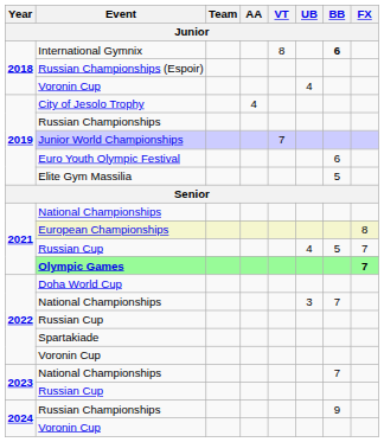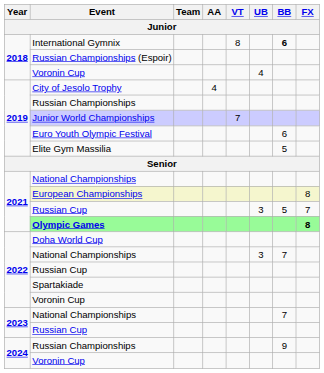 <table class="wikitable" style="text-align:center; font-size:95%;">
 <tr>
 <th align="center">Year</th>
 <th align="center">Event</th>
 <th style="width:30px;">Team</th>
 <th style="width:30px;">AA</th>
 <th style="width:30px;"><a href='#'>VT</a></th>
 <th style="width:30px;"><a href='#'>UB</a></th>
 <th style="width:30px;"><a href='#'>BB</a></th>
 <th style="width:30px;"><a href='#'>FX</a></th>
 </tr>
 <tr>
 <th colspan="8"><strong>Junior</strong></th>
 </tr>
 <tr>
 <td rowspan="3"><strong><a href='#'>2018</a></strong></td>
 <td align=left>International Gymnix</td>
 <td></td>
 <td></td>
 <td>8</td>
 <td></td>
 <td><strong>6</strong></td>
 <td></td>
 </tr>
 <tr>
 <td align=left><a href='#'>Russian Championships</a> (Espoir)</td>
 <td></td>
 <td></td>
 <td></td>
 <td></td>
 <td></td>
 <td></td>
 </tr>
 <tr>
 <td align=left><a href='#'>Voronin Cup</a></td>
 <td></td>
 <td></td>
 <td></td>
 <td>4</td>
 <td></td>
 <td></td>
 </tr>
 <tr>
 <td rowspan="5"><strong><a href='#'>2019</a></strong></td>
 <td align=left><a href='#'>City of Jesolo Trophy</a></td>
 <td></td>
 <td>4</td>
 <td></td>
 <td></td>
 <td></td>
 <td></td>
 </tr>
 <tr>
 <td align=left>Russian Championships</td>
 <td></td>
 <td></td>
 <td></td>
 <td></td>
 <td></td>
 <td></td>
 </tr>
 <tr style="background:#ccf;">
 <td align=left><a href='#'>Junior World Championships</a></td>
 <td></td>
 <td></td>
 <td>7</td>
 <td></td>
 <td></td>
 <td></td>
 </tr>
 <tr>
 <td align=left><a href='#'>Euro Youth Olympic Festival</a></td>
 <td></td>
 <td></td>
 <td></td>
 <td></td>
 <td>6</td>
 <td></td>
 </tr>
 <tr>
 <td align=left>Elite Gym Massilia</td>
 <td></td>
 <td></td>
 <td></td>
 <td></td>
 <td>5</td>
 <td></td>
 </tr>
 <tr>
 <th colspan="8"><strong>Senior</strong></th>
 </tr>
 <tr>
 <td rowspan="4"><strong><a href='#'>2021</a></strong></td>
 <td align=left><a href='#'>National Championships</a></td>
 <td></td>
 <td></td>
 <td></td>
 <td></td>
 <td></td>
 <td></td>
 </tr>
 <tr bgcolor=#F5F6CE>
 <td align=left><a href='#'>European Championships</a></td>
 <td></td>
 <td></td>
 <td></td>
 <td></td>
 <td></td>
 <td>8</td>
 </tr>
 <tr>
 <td align=left><a href='#'>Russian Cup</a></td>
 <td></td>
 <td></td>
 <td></td>
-<td>4</td>
+<td>3</td>
 <td>5</td>
 <td>7</td>
 </tr>
 <tr bgcolor=98FB98>
 <td align=left><strong><a href='#'>Olympic Games</a></strong></td>
 <td></td>
 <td></td>
 <td></td>
 <td></td>
 <td></td>
-<td><strong>7</strong></td>
+<td><strong>8</strong></td>
 </tr>
 <tr>
 <td rowspan="5"><strong><a href='#'>2022</a></strong></td>
 <td align=left><a href='#'>Doha World Cup</a></td>
 <td></td>
 <td></td>
 <td></td>
 <td></td>
 <td></td>
 <td></td>
 </tr>
 <tr>
 <td align=left>National Championships</td>
 <td></td>
 <td></td>
 <td></td>
 <td>3</td>
 <td>7</td>
 <td></td>
 </tr>
 <tr>
 <td align=left>Russian Cup</td>
 <td></td>
 <td></td>
 <td></td>
 <td></td>
 <td></td>
 <td></td>
 </tr>
 <tr>
 <td align=left>Spartakiade</td>
 <td></td>
 <td></td>
 <td></td>
 <td></td>
 <td></td>
 <td></td>
 </tr>
 <tr>
 <td align=left>Voronin Cup</td>
 <td></td>
 <td></td>
 <td></td>
 <td></td>
 <td></td>
 <td></td>
 </tr>
 <tr>
 <td rowspan="2"><strong><a href='#'>2023</a></strong></td>
 <td align=left>National Championships</td>
 <td></td>
 <td></td>
 <td></td>
 <td></td>
 <td>7</td>
 <td></td>
 </tr>
 <tr>
 <td align=left><a href='#'>Russian Cup</a></td>
 <td></td>
 <td></td>
 <td></td>
 <td></td>
 <td></td>
 <td></td>
 </tr>
 <tr>
 <td rowspan="2"><strong><a href='#'>2024</a></strong></td>
 <td align=left>Russian Championships</td>
 <td></td>
 <td></td>
 <td></td>
 <td></td>
 <td>9</td>
 <td></td>
 </tr>
 <tr>
 <td align=left><a href='#'>Voronin Cup</a></td>
 <td></td>
 <td></td>
 <td></td>
 <td></td>
 <td></td>
 <td></td>
 </tr>
 </table>
